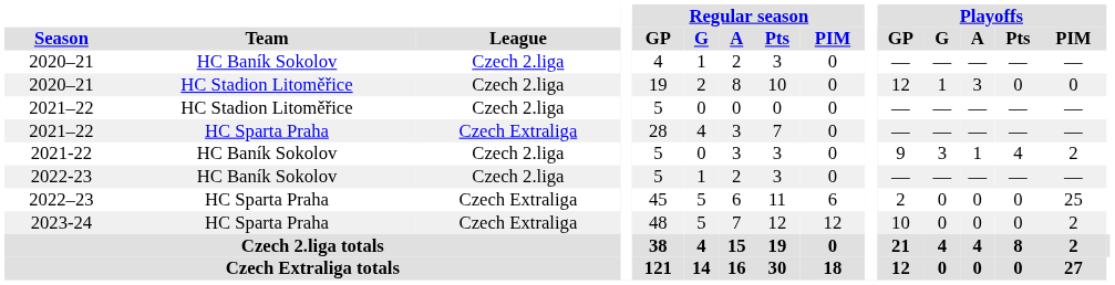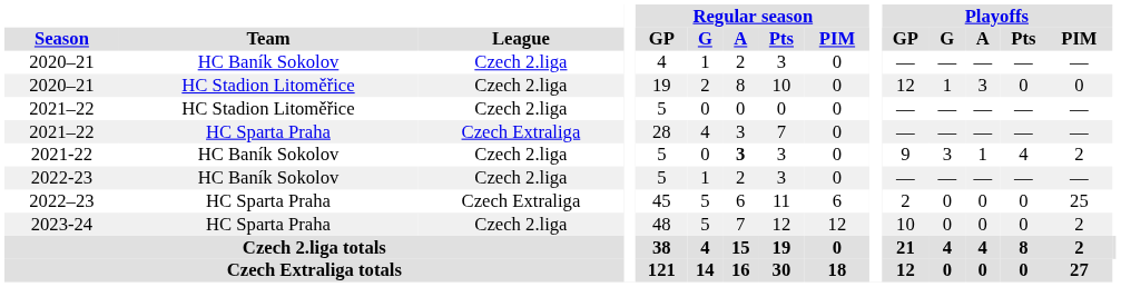 <table border="0" cellpadding="1" cellspacing="0" style="text-align:center; width:60em">
 <tr bgcolor="#e0e0e0">
 <th colspan="3" bgcolor="#ffffff"> </th>
 <th rowspan="99" bgcolor="#ffffff"> </th>
 <th colspan="5"><a href='#'>Regular season</a></th>
 <th rowspan="99" bgcolor="#ffffff"> </th>
 <th colspan="5"><a href='#'>Playoffs</a></th>
 </tr>
 <tr bgcolor="#e0e0e0">
 <th><a href='#'>Season</a></th>
 <th>Team</th>
 <th>League</th>
 <th>GP</th>
 <th><a href='#'>G</a></th>
 <th><a href='#'>A</a></th>
 <th><a href='#'>Pts</a></th>
 <th><a href='#'>PIM</a></th>
 <th>GP</th>
 <th>G</th>
 <th>A</th>
 <th>Pts</th>
 <th>PIM</th>
 </tr>
 <tr>
 <td>2020–21</td>
 <td><a href='#'>HC Baník Sokolov</a></td>
 <td><a href='#'>Czech 2.liga</a></td>
 <td>4</td>
 <td>1</td>
 <td>2</td>
 <td>3</td>
 <td>0</td>
 <td>—</td>
 <td>—</td>
 <td>—</td>
 <td>—</td>
 <td>—</td>
 </tr>
 <tr bgcolor="#f0f0f0">
 <td>2020–21</td>
 <td><a href='#'>HC Stadion Litoměřice</a></td>
 <td>Czech 2.liga</td>
 <td>19</td>
 <td>2</td>
 <td>8</td>
 <td>10</td>
 <td>0</td>
 <td>12</td>
 <td>1</td>
 <td>3</td>
 <td>0</td>
 <td>0</td>
 </tr>
 <tr>
 <td>2021–22</td>
 <td>HC Stadion Litoměřice</td>
 <td>Czech 2.liga</td>
 <td>5</td>
 <td>0</td>
 <td>0</td>
 <td>0</td>
 <td>0</td>
 <td>—</td>
 <td>—</td>
 <td>—</td>
 <td>—</td>
 <td>—</td>
 </tr>
 <tr bgcolor="#f0f0f0">
 <td>2021–22</td>
 <td><a href='#'>HC Sparta Praha</a></td>
 <td><a href='#'>Czech Extraliga</a></td>
 <td>28</td>
 <td>4</td>
 <td>3</td>
 <td>7</td>
 <td>0</td>
 <td>—</td>
 <td>—</td>
 <td>—</td>
 <td>—</td>
 <td>—</td>
 </tr>
 <tr>
 </tr>
 <tr>
 <td>2021-22</td>
 <td>HC Baník Sokolov</td>
 <td>Czech 2.liga</td>
 <td>5</td>
 <td>0</td>
-<td>3</td>
+<td><strong>3</strong></td>
 <td>3</td>
 <td>0</td>
 <td>9</td>
 <td>3</td>
 <td>1</td>
 <td>4</td>
 <td>2</td>
 </tr>
 <tr>
 </tr>
 <tr bgcolor="#f0f0f0">
 <td>2022-23</td>
 <td>HC Baník Sokolov</td>
 <td>Czech 2.liga</td>
 <td>5</td>
 <td>1</td>
 <td>2</td>
 <td>3</td>
 <td>0</td>
 <td>—</td>
 <td>—</td>
 <td>—</td>
 <td>—</td>
 <td>—</td>
 </tr>
 <tr>
 <td>2022–23</td>
 <td>HC Sparta Praha</td>
 <td>Czech Extraliga</td>
 <td>45</td>
 <td>5</td>
 <td>6</td>
 <td>11</td>
 <td>6</td>
 <td>2</td>
 <td>0</td>
 <td>0</td>
 <td>0</td>
 <td>25</td>
 </tr>
 <tr>
 </tr>
 <tr bgcolor="#f0f0f0">
 <td>2023-24</td>
 <td>HC Sparta Praha</td>
-<td>Czech Extraliga</td>
+<td>Czech 2.liga</td>
 <td>48</td>
 <td>5</td>
 <td>7</td>
 <td>12</td>
 <td>12</td>
 <td>10</td>
 <td>0</td>
 <td>0</td>
 <td>0</td>
 <td>2</td>
 </tr>
 <tr>
 </tr>
 <tr style="background:#e0e0e0;">
 <th colspan="3">Czech 2.liga totals</th>
 <th>38</th>
 <th>4</th>
 <th>15</th>
 <th>19</th>
 <th>0</th>
 <th>21</th>
 <th>4</th>
 <th>4</th>
 <th>8</th>
 <th>2</th>
 <th></th>
 </tr>
 <tr style="background:#e0e0e0;">
 <th colspan="3">Czech Extraliga totals</th>
 <th>121</th>
 <th>14</th>
 <th>16</th>
 <th>30</th>
 <th>18</th>
 <th>12</th>
 <th>0</th>
 <th>0</th>
 <th>0</th>
 <th>27</th>
 </tr>
 </table>
